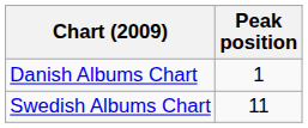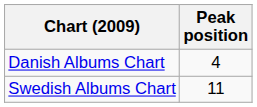 <table class="wikitable">
 <tr>
 <th>Chart (2009)</th>
 <th>Peak<br>position</th>
 </tr>
 <tr>
 <td><a href='#'>Danish Albums Chart</a></td>
-<td style="text-align:center;">1</td>
+<td style="text-align:center;">4</td>
 </tr>
 <tr>
 <td><a href='#'>Swedish Albums Chart</a></td>
 <td style="text-align:center;">11</td>
 </tr>
 </table>
